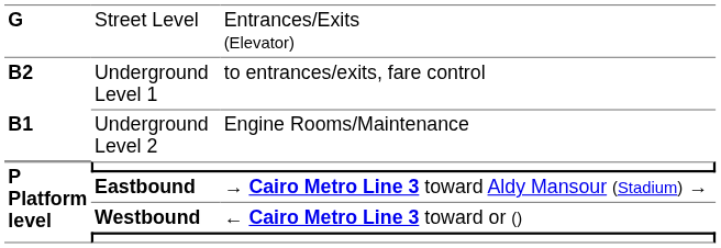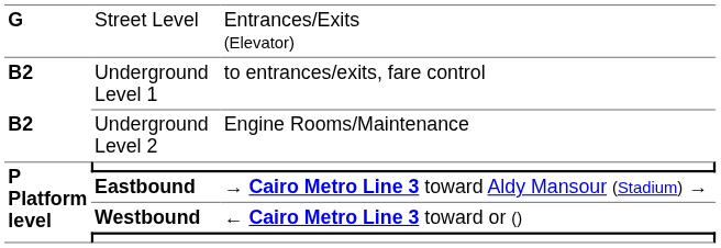 <table table border=0 cellspacing=0 cellpadding=3>
 <tr>
 <td style="border-top:solid 1px gray;border-bottom:solid 1px gray;" valign=top width=50><strong>G</strong></td>
 <td style="border-top:solid 1px gray;border-bottom:solid 1px gray;" valign=top width=100>Street Level</td>
 <td style="border-top:solid 1px gray;border-bottom:solid 1px gray;" valign=top width=400>Entrances/Exits<br><small> (Elevator)</small></td>
 </tr>
 <tr>
 <td valign=top width=50><strong>B2</strong></td>
 <td style="border-bottom:solid 1px gray;" valign=top width=100>Underground Level 1</td>
 <td style="border-bottom:solid 1px gray;" valign=top width=400>to entrances/exits, fare control</td>
 </tr>
 <tr>
-<td style="border-bottom:solid 1px gray;" valign=top width=50><strong>B1</strong></td>
+<td valign=top width=50><strong>B2</strong></td>
 <td valign=top width=100>Underground Level 2</td>
 <td valign=top width=400>Engine Rooms/Maintenance</td>
 </tr>
 <tr>
 <td style="border-top:solid 1px gray;border-bottom:solid 1px gray;" valign=top width=50 rowspan=4><strong>P<br>Platform level</strong></td>
 <td style="border-top:solid 1px gray;border-right:solid 2px black;border-left:solid 2px black;border-bottom:solid 2px black;text-align:center;" colspan=2></td>
 </tr>
 <tr>
 <td style="border-bottom:solid 1px gray;" width=100><span><strong>Eastbound</strong></span></td>
 <td style="border-bottom:solid 1px gray;" width=400><span>→</span> <a href='#'><span><strong>Cairo Metro Line 3</strong></span></a> toward <a href='#'>Aldy Mansour</a> <small>(<a href='#'>Stadium</a>)</small> →</td>
 </tr>
 <tr>
 <td><span><strong>Westbound</strong></span></td>
 <td>← <a href='#'><span><strong>Cairo Metro Line 3</strong></span></a> toward  or  <small>()</small></td>
 </tr>
 <tr>
 <td style="border-bottom:solid 1px gray;border-top:solid 2px black;border-right:solid 2px black;border-left:solid 2px black;text-align:center;" colspan=2></td>
 </tr>
 </table>
